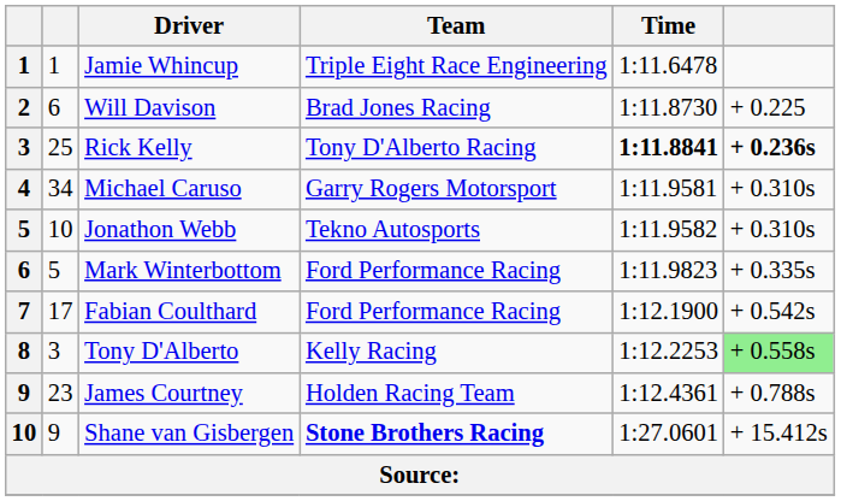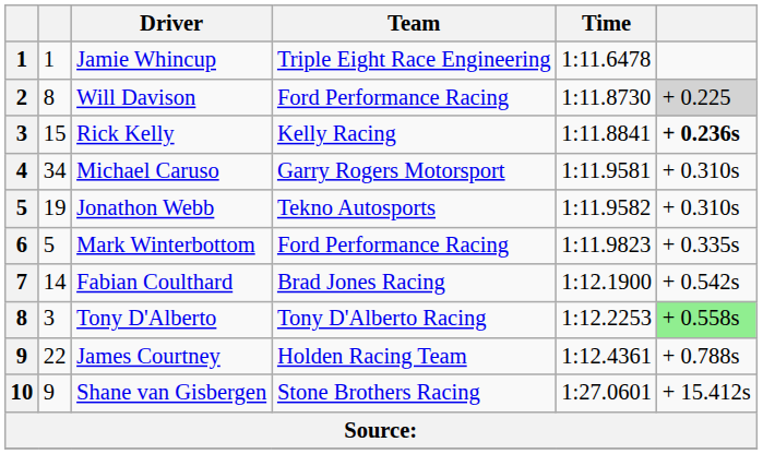 <table class="wikitable" style="font-size: 85%;">
 <tr>
 <th scope="col"></th>
 <th scope="col"></th>
 <th scope="col">Driver</th>
 <th scope="col">Team</th>
 <th scope="col">Time</th>
 <th scope="col"></th>
 </tr>
 <tr>
 <th scope="row">1</th>
 <td>1</td>
 <td> <a href='#'>Jamie Whincup</a></td>
 <td><a href='#'>Triple Eight Race Engineering</a></td>
 <td>1:11.6478</td>
 <td></td>
 </tr>
 <tr>
 <th scope="row">2</th>
-<td>6</td>
+<td>8</td>
 <td> <a href='#'>Will Davison</a></td>
-<td><a href='#'>Brad Jones Racing</a></td>
+<td><a href='#'>Ford Performance Racing</a></td>
 <td>1:11.8730</td>
-<td>+ 0.225</td>
+<td style="background: lightgrey;">+ 0.225</td>
 </tr>
 <tr>
 <th scope="row">3</th>
-<td>25</td>
+<td>15</td>
 <td> <a href='#'>Rick Kelly</a></td>
-<td><a href='#'>Tony D'Alberto Racing</a></td>
-<td><strong>1:11.8841</strong></td>
+<td><a href='#'>Kelly Racing</a></td>
+<td>1:11.8841</td>
 <td><strong>+ 0.236s</strong></td>
 </tr>
 <tr>
 <th scope="row">4</th>
 <td>34</td>
 <td> <a href='#'>Michael Caruso</a></td>
 <td><a href='#'>Garry Rogers Motorsport</a></td>
 <td>1:11.9581</td>
 <td>+ 0.310s</td>
 </tr>
 <tr>
 <th scope="row">5</th>
-<td>10</td>
+<td>19</td>
 <td> <a href='#'>Jonathon Webb</a></td>
 <td><a href='#'>Tekno Autosports</a></td>
 <td>1:11.9582</td>
 <td>+ 0.310s</td>
 </tr>
 <tr>
 <th scope="row">6</th>
 <td>5</td>
 <td> <a href='#'>Mark Winterbottom</a></td>
 <td><a href='#'>Ford Performance Racing</a></td>
 <td>1:11.9823</td>
 <td>+ 0.335s</td>
 </tr>
 <tr>
 <th scope="row">7</th>
-<td>17</td>
+<td>14</td>
 <td> <a href='#'>Fabian Coulthard</a></td>
-<td><a href='#'>Ford Performance Racing</a></td>
+<td><a href='#'>Brad Jones Racing</a></td>
 <td>1:12.1900</td>
 <td>+ 0.542s</td>
 </tr>
 <tr>
 <th scope="row">8</th>
 <td>3</td>
 <td> <a href='#'>Tony D'Alberto</a></td>
-<td><a href='#'>Kelly Racing</a></td>
+<td><a href='#'>Tony D'Alberto Racing</a></td>
 <td>1:12.2253</td>
 <td style="background: lightgreen;">+ 0.558s</td>
 </tr>
 <tr>
 <th scope="row">9</th>
-<td>23</td>
+<td>22</td>
 <td> <a href='#'>James Courtney</a></td>
 <td><a href='#'>Holden Racing Team</a></td>
 <td>1:12.4361</td>
 <td>+ 0.788s</td>
 </tr>
 <tr>
 <th scope="row">10</th>
 <td>9</td>
 <td> <a href='#'>Shane van Gisbergen</a></td>
-<td><strong><a href='#'>Stone Brothers Racing</a></strong></td>
+<td><a href='#'>Stone Brothers Racing</a></td>
 <td>1:27.0601</td>
 <td>+ 15.412s</td>
 </tr>
 <tr>
 <th colspan="6">Source:</th>
 </tr>
 <tr>
 </tr>
 </table>
